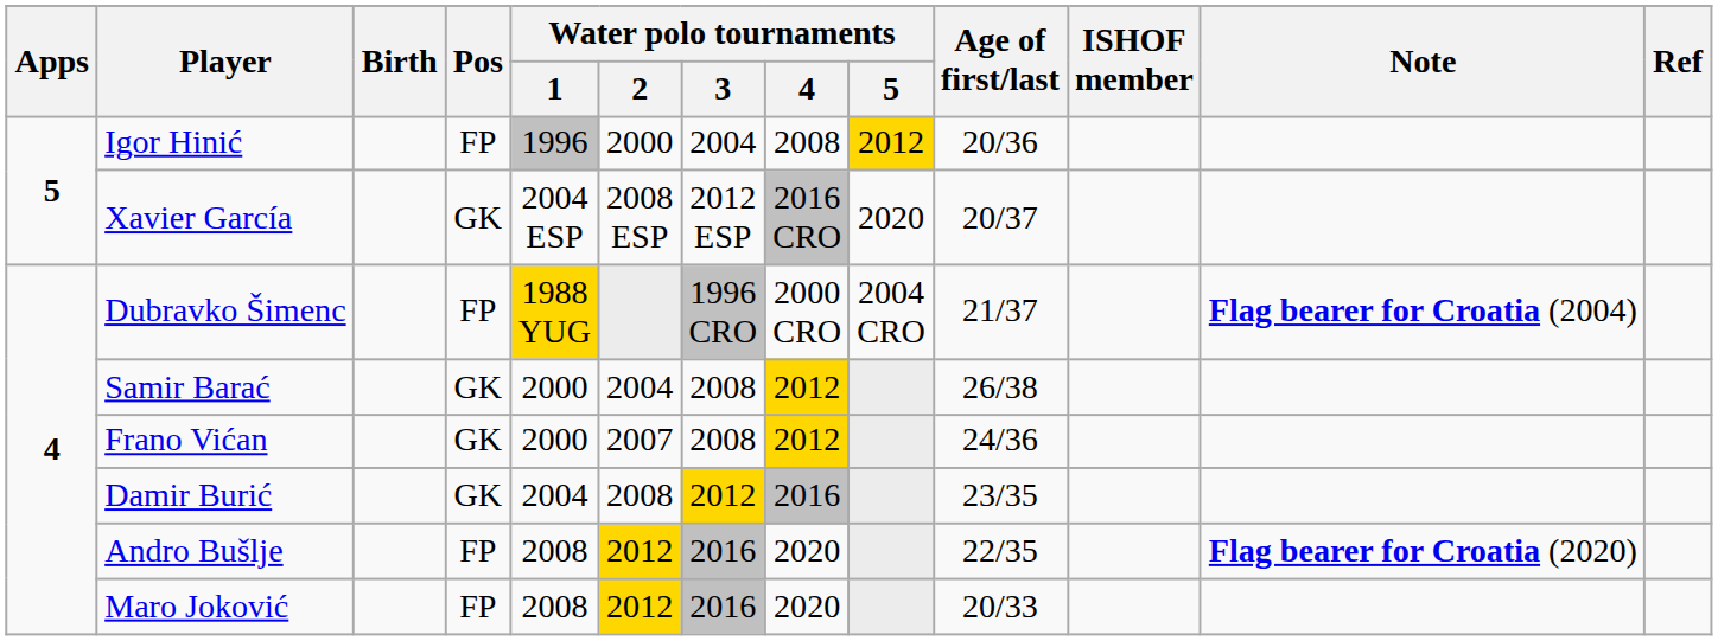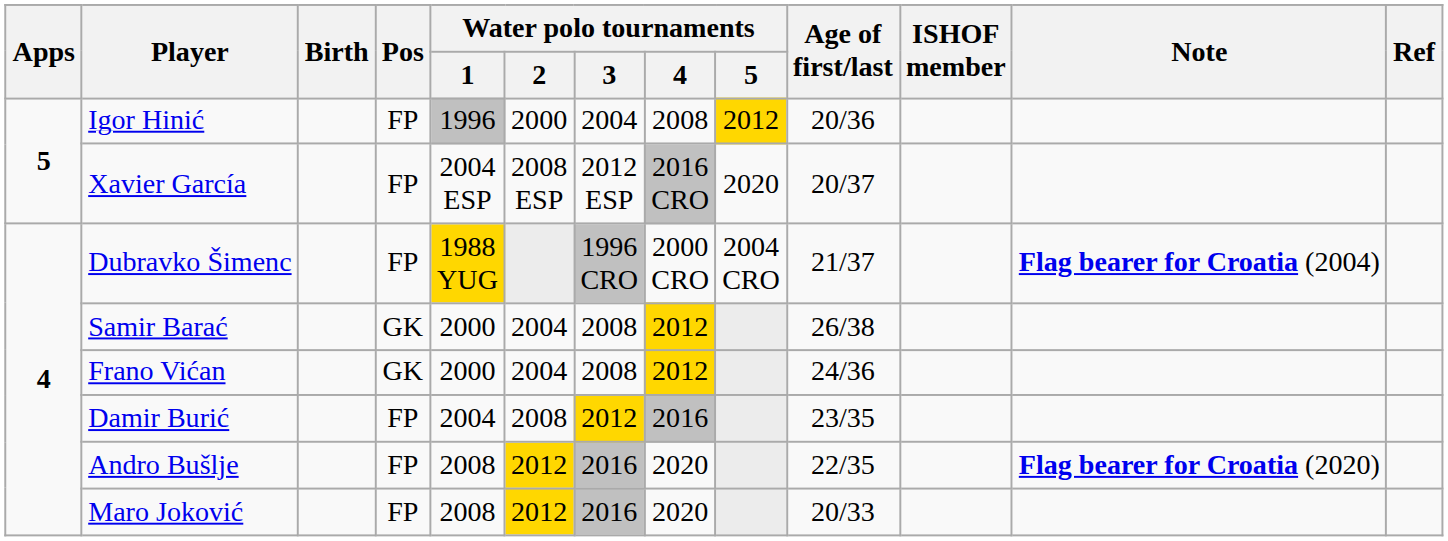 <table class="wikitable sortable" style="text-align: center; font-size: 90%; margin-left: 1em;">
 <tr>
 <th rowspan="2">Apps</th>
 <th rowspan="2">Player</th>
 <th rowspan="2">Birth</th>
 <th rowspan="2">Pos</th>
 <th colspan="5">Water polo tournaments</th>
 <th rowspan="2">Age of<br>first/last</th>
 <th rowspan="2">ISHOF<br>member</th>
 <th rowspan="2">Note</th>
 <th rowspan="2" class="unsortable">Ref</th>
 </tr>
 <tr>
 <th>1</th>
 <th style="width: 2em;" class="unsortable">2</th>
 <th style="width: 2em;" class="unsortable">3</th>
 <th style="width: 2em;" class="unsortable">4</th>
 <th style="width: 2em;" class="unsortable">5</th>
 </tr>
 <tr>
 <td rowspan="2"><strong>5</strong></td>
 <td style="text-align: left;" data-sort-value="Hinić, Igor"><a href='#'>Igor Hinić</a></td>
 <td></td>
 <td>FP</td>
 <td style="background-color: silver;">1996</td>
 <td>2000</td>
 <td>2004</td>
 <td>2008</td>
 <td style="background-color: gold;">2012</td>
 <td>20/36</td>
 <td></td>
 <td style="text-align: left;"></td>
 <td></td>
 </tr>
 <tr>
 <td style="text-align: left;" data-sort-value="García, Xavier"><a href='#'>Xavier García</a></td>
 <td></td>
-<td>GK</td>
+<td>FP</td>
 <td>2004<br>ESP</td>
 <td>2008<br>ESP</td>
 <td>2012<br>ESP</td>
 <td style="background-color: silver;">2016<br>CRO</td>
 <td>2020</td>
 <td>20/37</td>
 <td></td>
 <td style="text-align: left;"></td>
 <td></td>
 </tr>
 <tr>
 <td rowspan="6"><strong>4</strong></td>
 <td style="text-align: left;" data-sort-value="Šimenc, Dubravko"><a href='#'>Dubravko Šimenc</a></td>
 <td></td>
 <td>FP</td>
 <td style="background-color: gold;">1988<br>YUG</td>
 <td style="background-color: #ececec;"></td>
 <td style="background-color: silver;">1996<br>CRO</td>
 <td>2000<br>CRO</td>
 <td>2004<br>CRO</td>
 <td>21/37</td>
 <td></td>
 <td style="text-align: left;"><strong><a href='#'>Flag bearer for Croatia</a></strong> (2004)</td>
 <td></td>
 </tr>
 <tr>
 <td style="text-align: left;" data-sort-value="Barać, Samir"><a href='#'>Samir Barać</a></td>
 <td></td>
 <td>GK</td>
 <td>2000</td>
 <td>2004</td>
 <td>2008</td>
 <td style="background-color: gold;">2012</td>
 <td style="background-color: #ececec;"></td>
 <td>26/38</td>
 <td></td>
 <td style="text-align: left;"></td>
 <td></td>
 </tr>
 <tr>
 <td style="text-align: left;" data-sort-value="Vićan, Frano"><a href='#'>Frano Vićan</a></td>
 <td></td>
 <td>GK</td>
 <td>2000</td>
-<td>2007</td>
+<td>2004</td>
 <td>2008</td>
 <td style="background-color: gold;">2012</td>
 <td style="background-color: #ececec;"></td>
 <td>24/36</td>
 <td></td>
 <td style="text-align: left;"></td>
 <td></td>
 </tr>
 <tr>
 <td style="text-align: left;" data-sort-value="Burić, Damir"><a href='#'>Damir Burić</a></td>
 <td></td>
-<td>GK</td>
+<td>FP</td>
 <td>2004</td>
 <td>2008</td>
 <td style="background-color: gold;">2012</td>
 <td style="background-color: silver;">2016</td>
 <td style="background-color: #ececec;"></td>
 <td>23/35</td>
 <td></td>
 <td style="text-align: left;"></td>
 <td></td>
 </tr>
 <tr>
 <td style="text-align: left;" data-sort-value="Bušlje, Andro"><a href='#'>Andro Bušlje</a></td>
 <td></td>
 <td>FP</td>
 <td>2008</td>
 <td style="background-color: gold;">2012</td>
 <td style="background-color: silver;">2016</td>
 <td>2020</td>
 <td style="background-color: #ececec;"></td>
 <td>22/35</td>
 <td></td>
 <td style="text-align: left;"><strong><a href='#'>Flag bearer for Croatia</a></strong> (2020)</td>
 <td></td>
 </tr>
 <tr>
 <td style="text-align: left;" data-sort-value="Joković, Maro"><a href='#'>Maro Joković</a></td>
 <td></td>
 <td>FP</td>
 <td>2008</td>
 <td style="background-color: gold;">2012</td>
 <td style="background-color: silver;">2016</td>
 <td>2020</td>
 <td style="background-color: #ececec;"></td>
 <td>20/33</td>
 <td></td>
 <td style="text-align: left;"></td>
 <td></td>
 </tr>
 </table>
